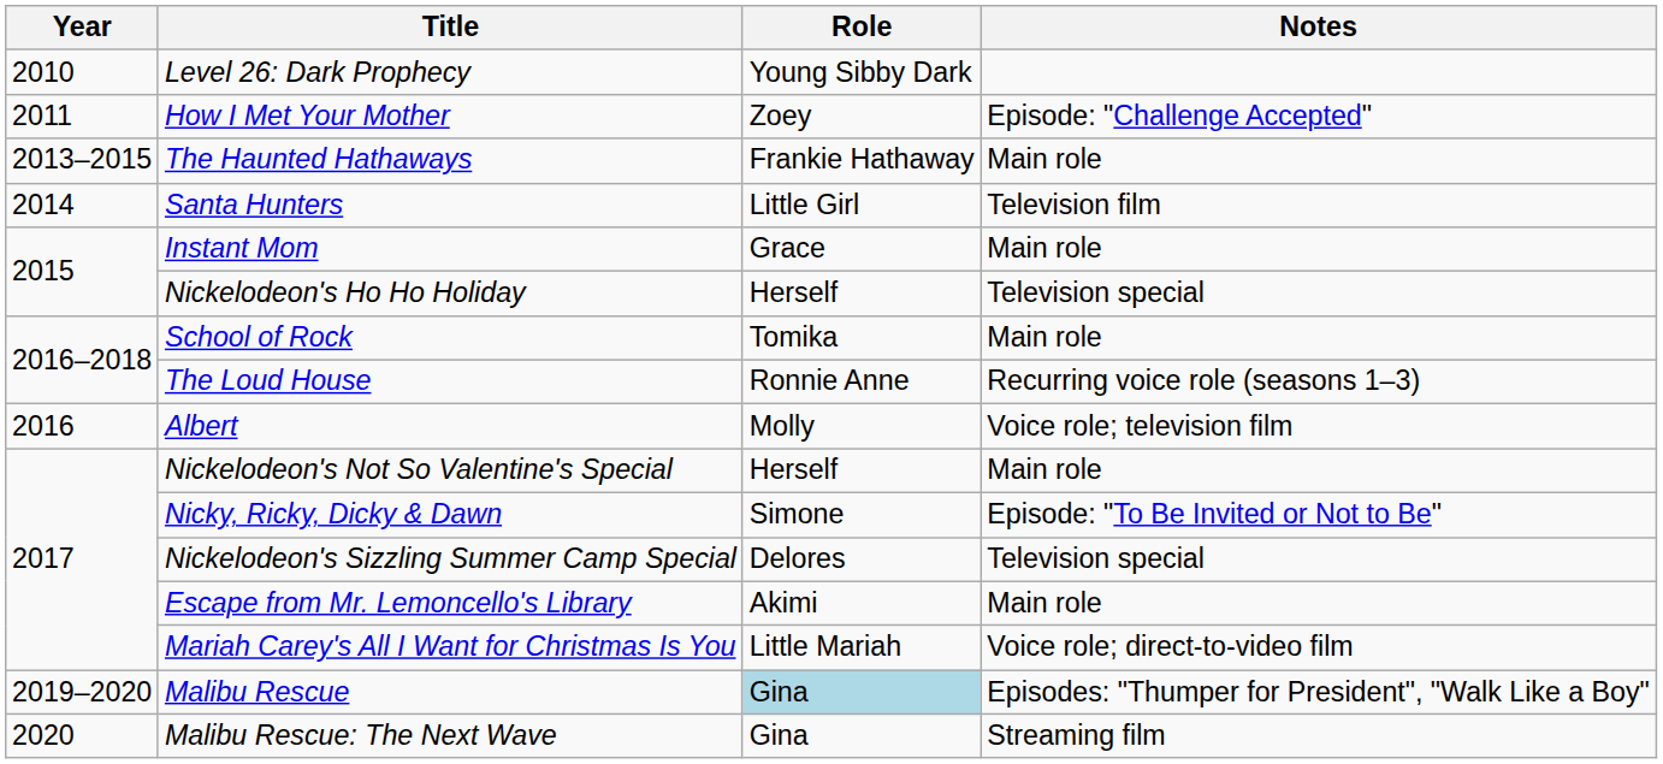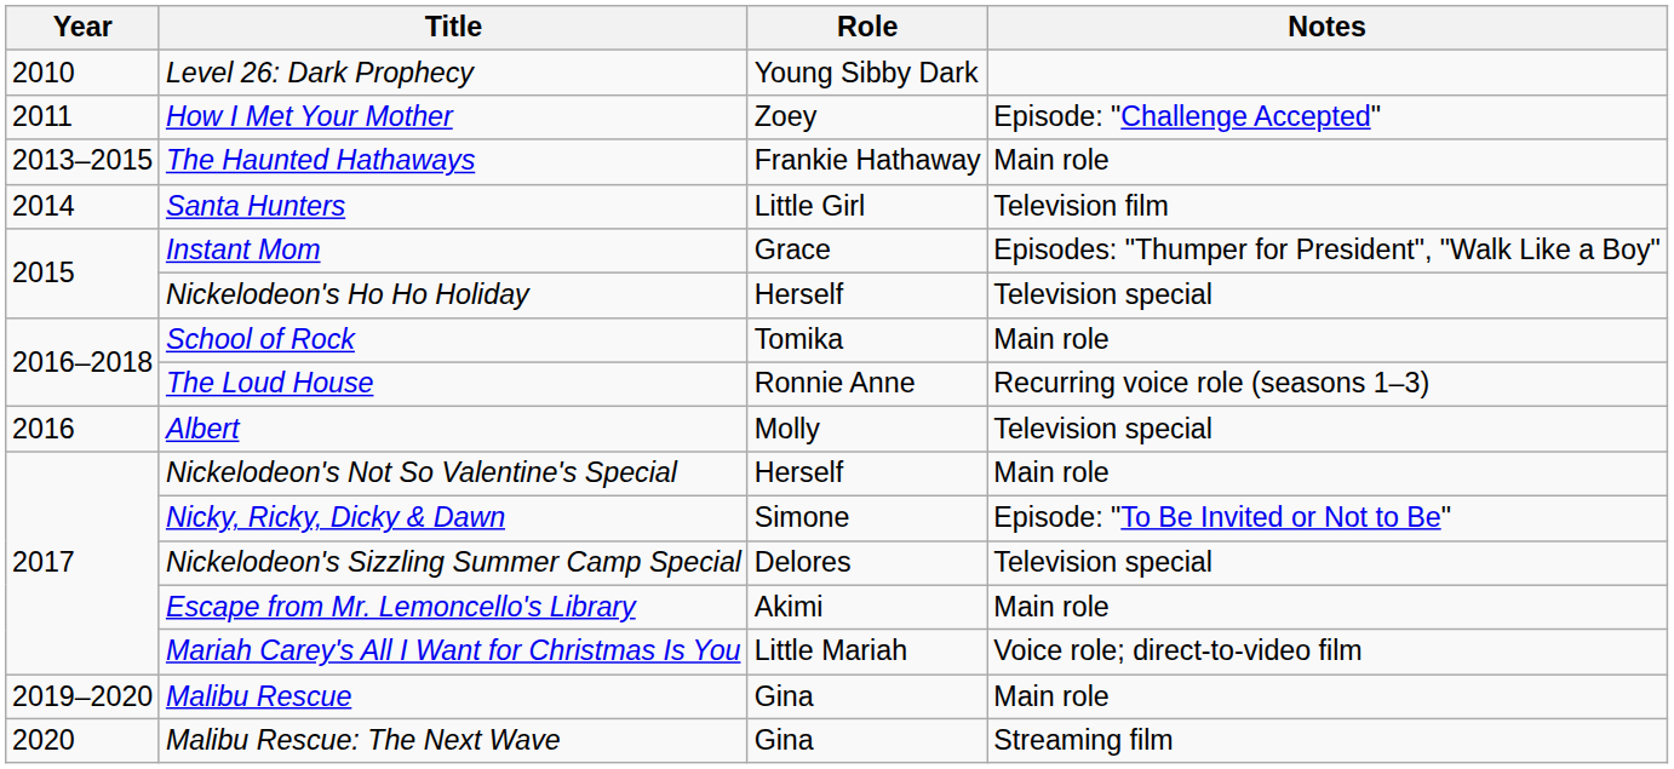 <table class="wikitable sortable plainrowheaders">
 <tr>
 <th scope="col">Year</th>
 <th scope="col">Title</th>
 <th scope="col">Role</th>
 <th scope="col" class="unsortable">Notes</th>
 </tr>
 <tr>
 <td>2010</td>
 <td><em>Level 26: Dark Prophecy</em></td>
 <td>Young Sibby Dark</td>
 <td></td>
 </tr>
 <tr>
 <td>2011</td>
 <td><em><a href='#'>How I Met Your Mother</a></em></td>
 <td>Zoey</td>
 <td>Episode: "<a href='#'>Challenge Accepted</a>"</td>
 </tr>
 <tr>
 <td>2013–2015</td>
 <td><em><a href='#'>The Haunted Hathaways</a></em></td>
 <td>Frankie Hathaway</td>
 <td>Main role</td>
 </tr>
 <tr>
 <td>2014</td>
 <td><em><a href='#'>Santa Hunters</a></em></td>
 <td>Little Girl</td>
 <td>Television film</td>
 </tr>
 <tr>
 <td rowspan="2">2015</td>
 <td><em><a href='#'>Instant Mom</a></em></td>
 <td>Grace</td>
-<td>Main role</td>
+<td>Episodes: "Thumper for President", "Walk Like a Boy"</td>
 </tr>
 <tr>
 <td><em>Nickelodeon's Ho Ho Holiday</em></td>
 <td>Herself</td>
 <td>Television special</td>
 </tr>
 <tr>
 <td rowspan="2">2016–2018</td>
 <td><em><a href='#'>School of Rock</a></em></td>
 <td>Tomika</td>
 <td>Main role</td>
 </tr>
 <tr>
 <td><em><a href='#'>The Loud House</a></em></td>
 <td>Ronnie Anne</td>
 <td>Recurring voice role (seasons 1–3)</td>
 </tr>
 <tr>
 <td>2016</td>
 <td><em><a href='#'>Albert</a></em></td>
 <td>Molly</td>
-<td>Voice role; television film</td>
+<td>Television special</td>
 </tr>
 <tr>
 <td rowspan="5">2017</td>
 <td><em>Nickelodeon's Not So Valentine's Special</em></td>
 <td>Herself</td>
 <td>Main role</td>
 </tr>
 <tr>
 <td><em><a href='#'>Nicky, Ricky, Dicky & Dawn</a></em></td>
 <td>Simone</td>
 <td>Episode: "<a href='#'>To Be Invited or Not to Be</a>"</td>
 </tr>
 <tr>
 <td><em>Nickelodeon's Sizzling Summer Camp Special</em></td>
 <td>Delores</td>
 <td>Television special</td>
 </tr>
 <tr>
 <td><em><a href='#'>Escape from Mr. Lemoncello's Library</a></em></td>
 <td>Akimi</td>
 <td>Main role</td>
 </tr>
 <tr>
 <td><em><a href='#'>Mariah Carey's All I Want for Christmas Is You</a></em></td>
 <td>Little Mariah</td>
 <td>Voice role; direct-to-video film</td>
 </tr>
 <tr>
 <td>2019–2020</td>
 <td><em><a href='#'>Malibu Rescue</a></em></td>
-<td style="background: lightblue;">Gina</td>
-<td>Episodes: "Thumper for President", "Walk Like a Boy"</td>
+<td>Gina</td>
+<td>Main role</td>
 </tr>
 <tr>
 <td>2020</td>
 <td><em>Malibu Rescue: The Next Wave</em></td>
 <td>Gina</td>
 <td>Streaming film</td>
 </tr>
 </table>
